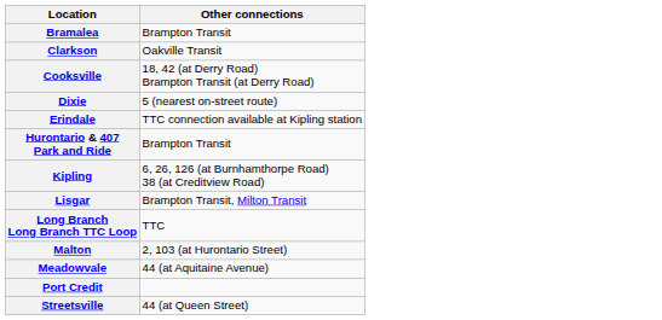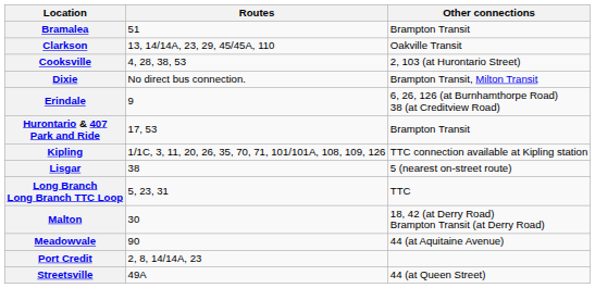 <table class="wikitable">
 <tr>
 <th>Location</th>
+<th>Routes</th>
 <th>Other connections</th>
 </tr>
 <tr>
 <th><a href='#'>Bramalea</a></th>
+<td>51</td>
 <td>Brampton Transit</td>
 </tr>
 <tr>
 <th><a href='#'>Clarkson</a></th>
+<td>13, 14/14A, 23, 29, 45/45A, 110</td>
 <td>Oakville Transit</td>
 </tr>
 <tr>
 <th><a href='#'>Cooksville</a></th>
-<td>18, 42 (at Derry Road)<br>Brampton Transit (at Derry Road)</td>
+<td>4, 28, 38, 53</td>
+<td>2, 103 (at Hurontario Street)</td>
 </tr>
 <tr>
 <th><a href='#'>Dixie</a></th>
-<td>5 (nearest on-street route)</td>
+<td>No direct bus connection.</td>
+<td>Brampton Transit, <a href='#'>Milton Transit</a></td>
 </tr>
 <tr>
 <th><a href='#'>Erindale</a></th>
-<td>TTC connection available at Kipling station</td>
+<td>9</td>
+<td>6, 26, 126 (at Burnhamthorpe Road)<br>38 (at Creditview Road)</td>
 </tr>
 <tr>
 <th><a href='#'>Hurontario</a> & <a href='#'>407</a><br><a href='#'>Park and Ride</a></th>
+<td>17, 53</td>
 <td>Brampton Transit</td>
 </tr>
 <tr>
 <th><a href='#'>Kipling</a></th>
-<td>6, 26, 126 (at Burnhamthorpe Road)<br>38 (at Creditview Road)</td>
+<td>1/1C, 3, 11, 20, 26, 35, 70, 71, 101/101A, 108, 109, 126</td>
+<td>TTC connection available at Kipling station</td>
 </tr>
 <tr>
 <th><a href='#'>Lisgar</a></th>
-<td>Brampton Transit, <a href='#'>Milton Transit</a></td>
+<td>38</td>
+<td>5 (nearest on-street route)</td>
 </tr>
 <tr>
 <th><a href='#'>Long Branch</a><br><span><a href='#'>Long Branch TTC Loop</a></span></th>
+<td>5, 23, 31</td>
 <td>TTC</td>
 </tr>
 <tr>
 <th><a href='#'>Malton</a></th>
-<td>2, 103 (at Hurontario Street)</td>
+<td>30</td>
+<td>18, 42 (at Derry Road)<br>Brampton Transit (at Derry Road)</td>
 </tr>
 <tr>
 <th><a href='#'>Meadowvale</a></th>
+<td>90</td>
 <td>44 (at Aquitaine Avenue)</td>
 </tr>
 <tr>
 <th><a href='#'>Port Credit</a></th>
+<td>2, 8, 14/14A, 23</td>
 <td></td>
 </tr>
 <tr>
 <th><a href='#'>Streetsville</a></th>
+<td>49A</td>
 <td>44 (at Queen Street)</td>
 </tr>
 </table>
